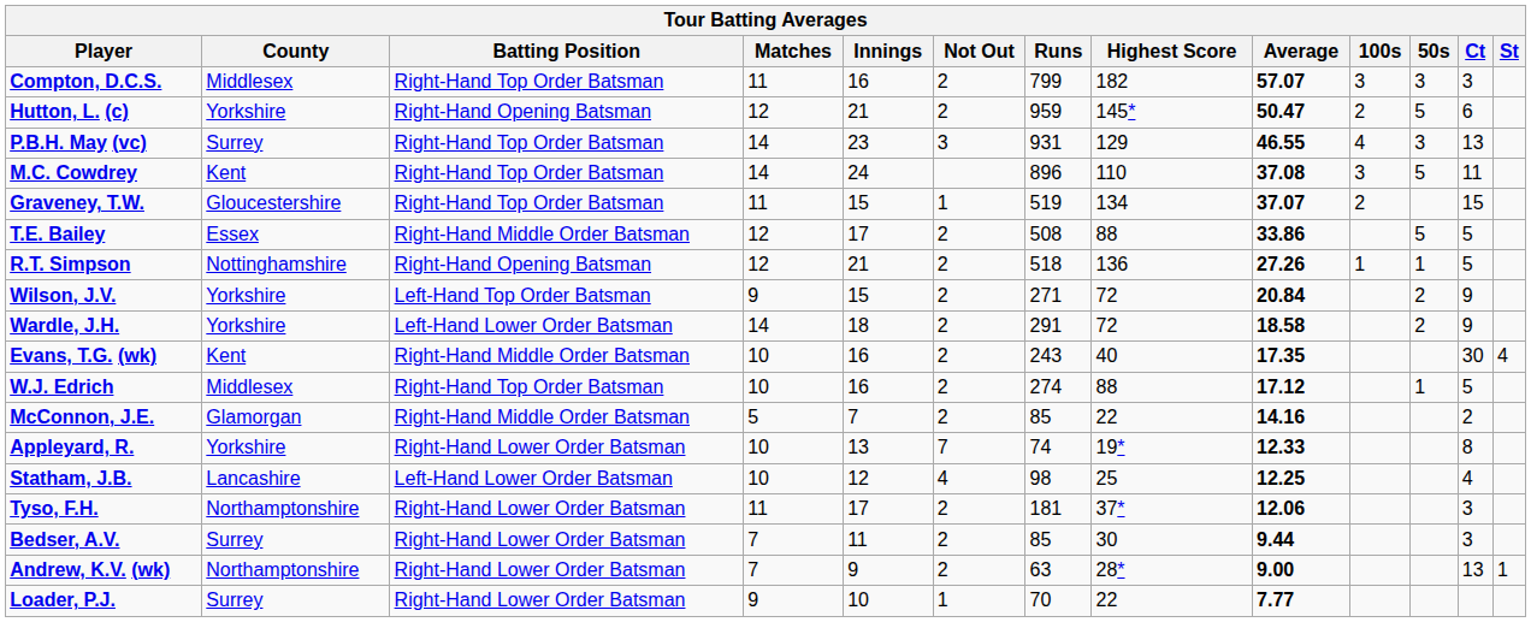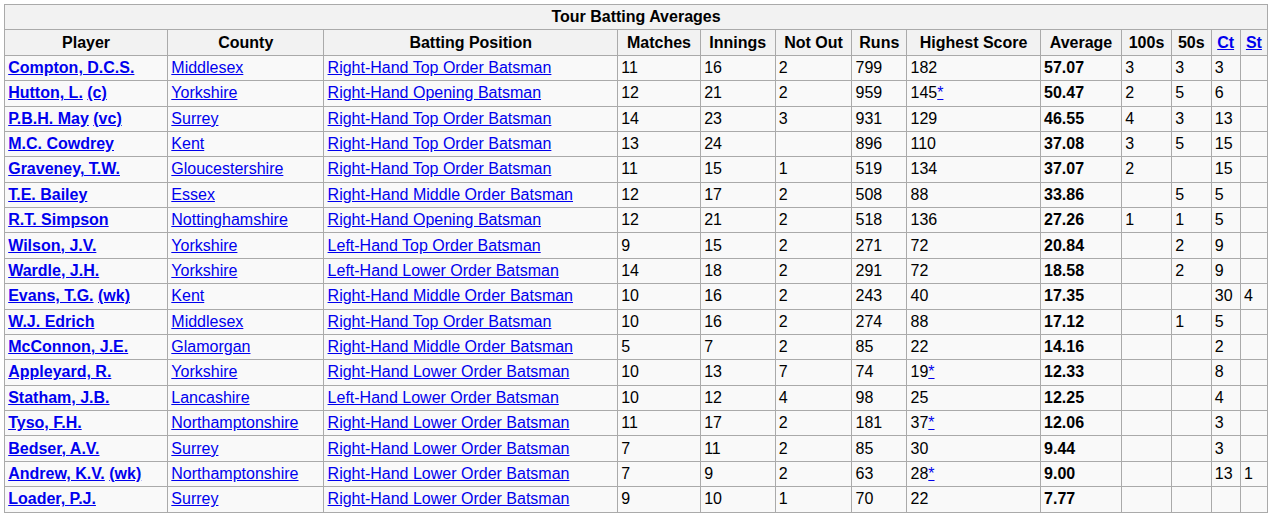 <table class="wikitable" style="width:100%;">
 <tr>
 <th colspan=13>Tour Batting Averages</th>
 </tr>
 <tr>
 <th>Player</th>
 <th>County</th>
 <th>Batting Position</th>
 <th>Matches</th>
 <th>Innings</th>
 <th>Not Out</th>
 <th>Runs</th>
 <th>Highest Score</th>
 <th>Average</th>
 <th>100s</th>
 <th>50s</th>
 <th><a href='#'>Ct</a></th>
 <th><a href='#'>St</a></th>
 </tr>
 <tr align=left>
 <td><strong><a href='#'>Compton, D.C.S.</a></strong></td>
 <td><a href='#'>Middlesex</a></td>
 <td><a href='#'>Right-Hand Top Order Batsman</a></td>
 <td>11</td>
 <td>16</td>
 <td>2</td>
 <td>799</td>
 <td>182</td>
 <td><strong>57.07</strong></td>
 <td>3</td>
 <td>3</td>
 <td>3</td>
 <td></td>
 </tr>
 <tr align=left>
 <td><strong><a href='#'>Hutton, L.</a> <a href='#'>(c)</a></strong></td>
 <td><a href='#'>Yorkshire</a></td>
 <td><a href='#'>Right-Hand Opening Batsman</a></td>
 <td>12</td>
 <td>21</td>
 <td>2</td>
 <td>959</td>
 <td>145<a href='#'>*</a></td>
 <td><strong>50.47</strong></td>
 <td>2</td>
 <td>5</td>
 <td>6</td>
 <td></td>
 </tr>
 <tr align=left>
 <td><strong><a href='#'>P.B.H. May</a> <a href='#'>(vc)</a></strong></td>
 <td><a href='#'>Surrey</a></td>
 <td><a href='#'>Right-Hand Top Order Batsman</a></td>
 <td>14</td>
 <td>23</td>
 <td>3</td>
 <td>931</td>
 <td>129</td>
 <td><strong>46.55</strong></td>
 <td>4</td>
 <td>3</td>
 <td>13</td>
 <td></td>
 </tr>
 <tr align=left>
 <td><strong><a href='#'>M.C. Cowdrey</a></strong></td>
 <td><a href='#'>Kent</a></td>
 <td><a href='#'>Right-Hand Top Order Batsman</a></td>
-<td>14</td>
+<td>13</td>
 <td>24</td>
 <td></td>
 <td>896</td>
 <td>110</td>
 <td><strong>37.08</strong></td>
 <td>3</td>
 <td>5</td>
-<td>11</td>
+<td>15</td>
 <td></td>
 </tr>
 <tr align=left>
 <td><strong><a href='#'>Graveney, T.W.</a></strong></td>
 <td><a href='#'>Gloucestershire</a></td>
 <td><a href='#'>Right-Hand Top Order Batsman</a></td>
 <td>11</td>
 <td>15</td>
 <td>1</td>
 <td>519</td>
 <td>134</td>
 <td><strong>37.07</strong></td>
 <td>2</td>
 <td></td>
 <td>15</td>
 <td></td>
 </tr>
 <tr align=left>
 <td><strong><a href='#'>T.E. Bailey</a></strong></td>
 <td><a href='#'>Essex</a></td>
 <td><a href='#'>Right-Hand Middle Order Batsman</a></td>
 <td>12</td>
 <td>17</td>
 <td>2</td>
 <td>508</td>
 <td>88</td>
 <td><strong>33.86</strong></td>
 <td></td>
 <td>5</td>
 <td>5</td>
 <td></td>
 </tr>
 <tr align=left>
 <td><strong><a href='#'>R.T. Simpson</a></strong></td>
 <td><a href='#'>Nottinghamshire</a></td>
 <td><a href='#'>Right-Hand Opening Batsman</a></td>
 <td>12</td>
 <td>21</td>
 <td>2</td>
 <td>518</td>
 <td>136</td>
 <td><strong>27.26</strong></td>
 <td>1</td>
 <td>1</td>
 <td>5</td>
 <td></td>
 </tr>
 <tr align=left>
 <td><strong><a href='#'>Wilson, J.V.</a></strong></td>
 <td><a href='#'>Yorkshire</a></td>
 <td><a href='#'>Left-Hand Top Order Batsman</a></td>
 <td>9</td>
 <td>15</td>
 <td>2</td>
 <td>271</td>
 <td>72</td>
 <td><strong>20.84</strong></td>
 <td></td>
 <td>2</td>
 <td>9</td>
 <td></td>
 </tr>
 <tr align=left>
 <td><strong><a href='#'>Wardle, J.H.</a></strong></td>
 <td><a href='#'>Yorkshire</a></td>
 <td><a href='#'>Left-Hand Lower Order Batsman</a></td>
 <td>14</td>
 <td>18</td>
 <td>2</td>
 <td>291</td>
 <td>72</td>
 <td><strong>18.58</strong></td>
 <td></td>
 <td>2</td>
 <td>9</td>
 <td></td>
 </tr>
 <tr align=left>
 <td><strong><a href='#'>Evans, T.G.</a> <a href='#'>(wk)</a></strong></td>
 <td><a href='#'>Kent</a></td>
 <td><a href='#'>Right-Hand Middle Order Batsman</a></td>
 <td>10</td>
 <td>16</td>
 <td>2</td>
 <td>243</td>
 <td>40</td>
 <td><strong>17.35</strong></td>
 <td></td>
 <td></td>
 <td>30</td>
 <td>4</td>
 </tr>
 <tr align=left>
 <td><strong><a href='#'>W.J. Edrich</a></strong></td>
 <td><a href='#'>Middlesex</a></td>
 <td><a href='#'>Right-Hand Top Order Batsman</a></td>
 <td>10</td>
 <td>16</td>
 <td>2</td>
 <td>274</td>
 <td>88</td>
 <td><strong>17.12</strong></td>
 <td></td>
 <td>1</td>
 <td>5</td>
 <td></td>
 </tr>
 <tr align=left>
 <td><strong><a href='#'>McConnon, J.E.</a></strong></td>
 <td><a href='#'>Glamorgan</a></td>
 <td><a href='#'>Right-Hand Middle Order Batsman</a></td>
 <td>5</td>
 <td>7</td>
 <td>2</td>
 <td>85</td>
 <td>22</td>
 <td><strong>14.16</strong></td>
 <td></td>
 <td></td>
 <td>2</td>
 <td></td>
 </tr>
 <tr align=left>
 <td><strong><a href='#'>Appleyard, R.</a></strong></td>
 <td><a href='#'>Yorkshire</a></td>
 <td><a href='#'>Right-Hand Lower Order Batsman</a></td>
 <td>10</td>
 <td>13</td>
 <td>7</td>
 <td>74</td>
 <td>19<a href='#'>*</a></td>
 <td><strong>12.33</strong></td>
 <td></td>
 <td></td>
 <td>8</td>
 <td></td>
 </tr>
 <tr align=left>
 <td><strong><a href='#'>Statham, J.B.</a></strong></td>
 <td><a href='#'>Lancashire</a></td>
 <td><a href='#'>Left-Hand Lower Order Batsman</a></td>
 <td>10</td>
 <td>12</td>
 <td>4</td>
 <td>98</td>
 <td>25</td>
 <td><strong>12.25</strong></td>
 <td></td>
 <td></td>
 <td>4</td>
 <td></td>
 </tr>
 <tr align=left>
 <td><strong><a href='#'>Tyso, F.H.</a></strong></td>
 <td><a href='#'>Northamptonshire</a></td>
 <td><a href='#'>Right-Hand Lower Order Batsman</a></td>
 <td>11</td>
 <td>17</td>
 <td>2</td>
 <td>181</td>
 <td>37<a href='#'>*</a></td>
 <td><strong>12.06</strong></td>
 <td></td>
 <td></td>
 <td>3</td>
 <td></td>
 </tr>
 <tr align=left>
 <td><strong><a href='#'>Bedser, A.V.</a></strong></td>
 <td><a href='#'>Surrey</a></td>
 <td><a href='#'>Right-Hand Lower Order Batsman</a></td>
 <td>7</td>
 <td>11</td>
 <td>2</td>
 <td>85</td>
 <td>30</td>
 <td><strong>9.44</strong></td>
 <td></td>
 <td></td>
 <td>3</td>
 <td></td>
 </tr>
 <tr align=left>
 <td><strong><a href='#'>Andrew, K.V.</a> <a href='#'>(wk)</a></strong></td>
 <td><a href='#'>Northamptonshire</a></td>
 <td><a href='#'>Right-Hand Lower Order Batsman</a></td>
 <td>7</td>
 <td>9</td>
 <td>2</td>
 <td>63</td>
 <td>28<a href='#'>*</a></td>
 <td><strong>9.00</strong></td>
 <td></td>
 <td></td>
 <td>13</td>
 <td>1</td>
 </tr>
 <tr align=left>
 <td><strong><a href='#'>Loader, P.J.</a></strong></td>
 <td><a href='#'>Surrey</a></td>
 <td><a href='#'>Right-Hand Lower Order Batsman</a></td>
 <td>9</td>
 <td>10</td>
 <td>1</td>
 <td>70</td>
 <td>22</td>
 <td><strong>7.77</strong></td>
 <td></td>
 <td></td>
 <td></td>
 <td></td>
 </tr>
 </table>
